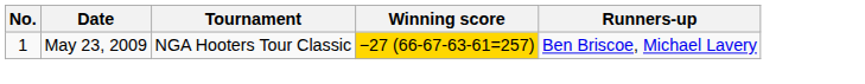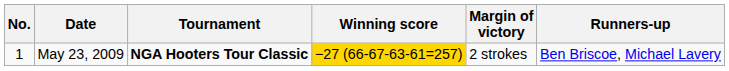 <table class="wikitable" style="font-size:95%;">
 <tr>
 <th>No.</th>
 <th>Date</th>
 <th>Tournament</th>
 <th>Winning score</th>
+<th>Margin of<br>victory</th>
 <th>Runners-up</th>
 </tr>
 <tr>
 <td align=center>1</td>
 <td align=right>May 23, 2009</td>
-<td>NGA Hooters Tour Classic</td>
+<td><strong>NGA Hooters Tour Classic</strong></td>
 <td style="background: gold;">−27 (66-67-63-61=257)</td>
+<td>2 strokes</td>
 <td> <a href='#'>Ben Briscoe</a>,  <a href='#'>Michael Lavery</a></td>
 </tr>
 </table>
